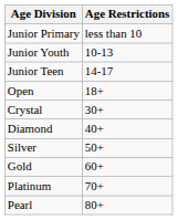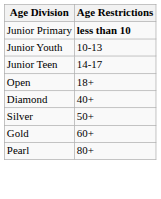 <table class="wikitable">
 <tr>
 <th>Age Division</th>
 <th>Age Restrictions</th>
 </tr>
 <tr>
 <td>Junior Primary</td>
-<td>less than 10</td>
+<td><strong>less than 10</strong></td>
 </tr>
 <tr>
 <td>Junior Youth</td>
 <td>10-13</td>
 </tr>
 <tr>
 <td>Junior Teen</td>
 <td>14-17</td>
 </tr>
 <tr>
 <td>Open</td>
 <td>18+</td>
 </tr>
 <tr>
-<td>Crystal</td>
-<td>30+</td>
-</tr>
-<tr>
 <td>Diamond</td>
 <td>40+</td>
 </tr>
 <tr>
 <td>Silver</td>
 <td>50+</td>
 </tr>
 <tr>
 <td>Gold</td>
 <td>60+</td>
 </tr>
 <tr>
-<td>Platinum</td>
-<td>70+</td>
-</tr>
-<tr>
 <td>Pearl</td>
 <td>80+</td>
 </tr>
 </table>
